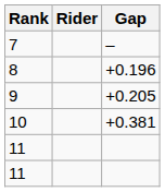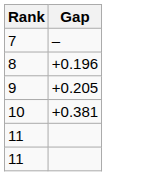 <table class="wikitable" style="font-size:95%" style="text-align:center; width:35em;">
 <tr>
 <th>Rank</th>
-<th>Rider</th>
 <th>Gap</th>
 </tr>
 <tr>
 <td>7</td>
-<td align=left></td>
 <td>–</td>
 </tr>
 <tr>
 <td>8</td>
-<td align=left></td>
 <td>+0.196</td>
 </tr>
 <tr>
 <td>9</td>
-<td align=left></td>
 <td>+0.205</td>
 </tr>
 <tr>
 <td>10</td>
-<td align=left></td>
 <td>+0.381</td>
 </tr>
 <tr>
 <td>11</td>
-<td align=left></td>
 <td></td>
 </tr>
 <tr>
 <td>11</td>
-<td align=left></td>
 <td></td>
 </tr>
 </table>
